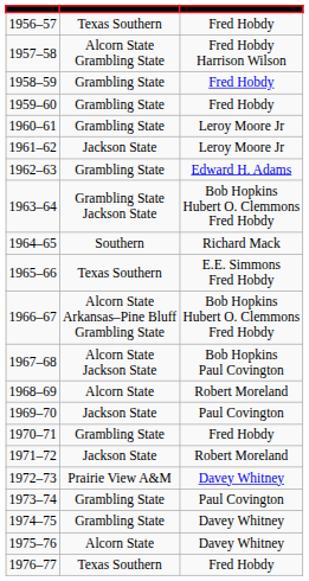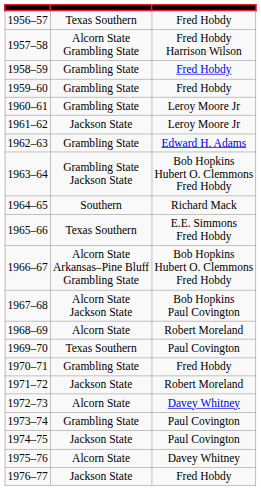 <table class="wikitable sortable" style="text-align: center">
 <tr bgcolor=black>
 <td style="border:2px solid #ED192D"></td>
 <td style="border:2px solid #ED192D"></td>
 <td style="border:2px solid #ED192D"></td>
 </tr>
 <tr>
 <td>1956–57</td>
 <td>Texas Southern</td>
 <td>Fred Hobdy</td>
 </tr>
 <tr>
 <td>1957–58</td>
 <td>Alcorn State<br>Grambling State</td>
 <td>Fred Hobdy<br>Harrison Wilson</td>
 </tr>
 <tr>
 <td>1958–59</td>
 <td>Grambling State</td>
 <td><a href='#'>Fred Hobdy</a></td>
 </tr>
 <tr>
 <td>1959–60</td>
 <td>Grambling State</td>
 <td>Fred Hobdy</td>
 </tr>
 <tr>
 <td>1960–61</td>
 <td>Grambling State</td>
 <td>Leroy Moore Jr</td>
 </tr>
 <tr>
 <td>1961–62</td>
 <td>Jackson State</td>
 <td>Leroy Moore Jr</td>
 </tr>
 <tr>
 <td>1962–63</td>
 <td>Grambling State</td>
 <td><a href='#'>Edward H. Adams</a></td>
 </tr>
 <tr>
 <td>1963–64</td>
 <td>Grambling State<br>Jackson State</td>
 <td>Bob Hopkins<br>Hubert O. Clemmons<br>Fred Hobdy</td>
 </tr>
 <tr>
 <td>1964–65</td>
 <td>Southern</td>
 <td>Richard Mack</td>
 </tr>
 <tr>
 <td>1965–66</td>
 <td>Texas Southern</td>
 <td>E.E. Simmons<br>Fred Hobdy</td>
 </tr>
 <tr>
 <td>1966–67</td>
 <td>Alcorn State<br>Arkansas–Pine Bluff<br>Grambling State</td>
 <td>Bob Hopkins<br>Hubert O. Clemmons<br>Fred Hobdy</td>
 </tr>
 <tr>
 <td>1967–68</td>
 <td>Alcorn State<br>Jackson State</td>
 <td>Bob Hopkins<br>Paul Covington</td>
 </tr>
 <tr>
 <td>1968–69</td>
 <td>Alcorn State</td>
 <td>Robert Moreland</td>
 </tr>
 <tr>
 <td>1969–70</td>
-<td>Jackson State</td>
+<td>Texas Southern</td>
 <td>Paul Covington</td>
 </tr>
 <tr>
 <td>1970–71</td>
 <td>Grambling State</td>
 <td>Fred Hobdy</td>
 </tr>
 <tr>
 <td>1971–72</td>
 <td>Jackson State</td>
 <td>Robert Moreland</td>
 </tr>
 <tr>
 <td>1972–73</td>
-<td>Prairie View A&M</td>
+<td>Alcorn State</td>
 <td><a href='#'>Davey Whitney</a></td>
 </tr>
 <tr>
 <td>1973–74</td>
 <td>Grambling State</td>
 <td>Paul Covington</td>
 </tr>
 <tr>
 <td>1974–75</td>
-<td>Grambling State</td>
-<td>Davey Whitney</td>
+<td>Jackson State</td>
+<td>Paul Covington</td>
 </tr>
 <tr>
 <td>1975–76</td>
 <td>Alcorn State</td>
 <td>Davey Whitney</td>
 </tr>
 <tr>
 <td>1976–77</td>
-<td>Texas Southern</td>
+<td>Jackson State</td>
 <td>Fred Hobdy</td>
 </tr>
 </table>
